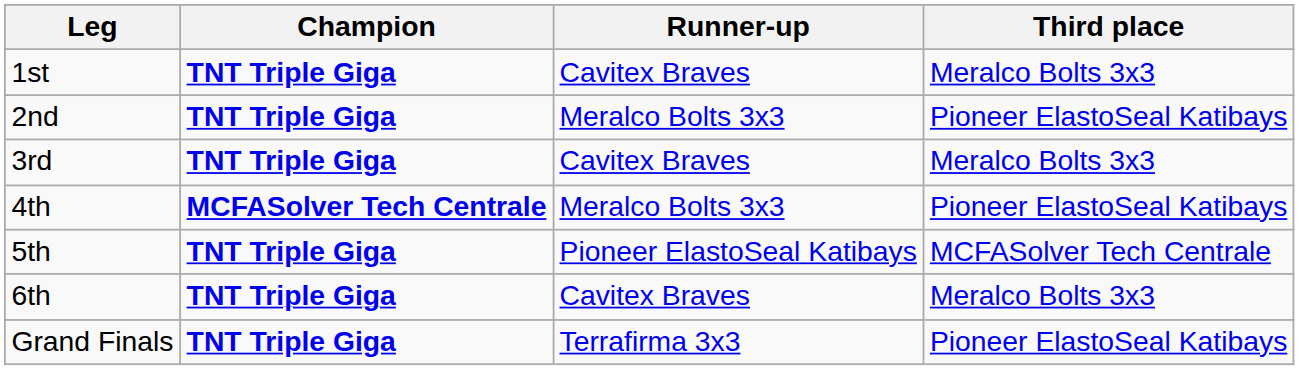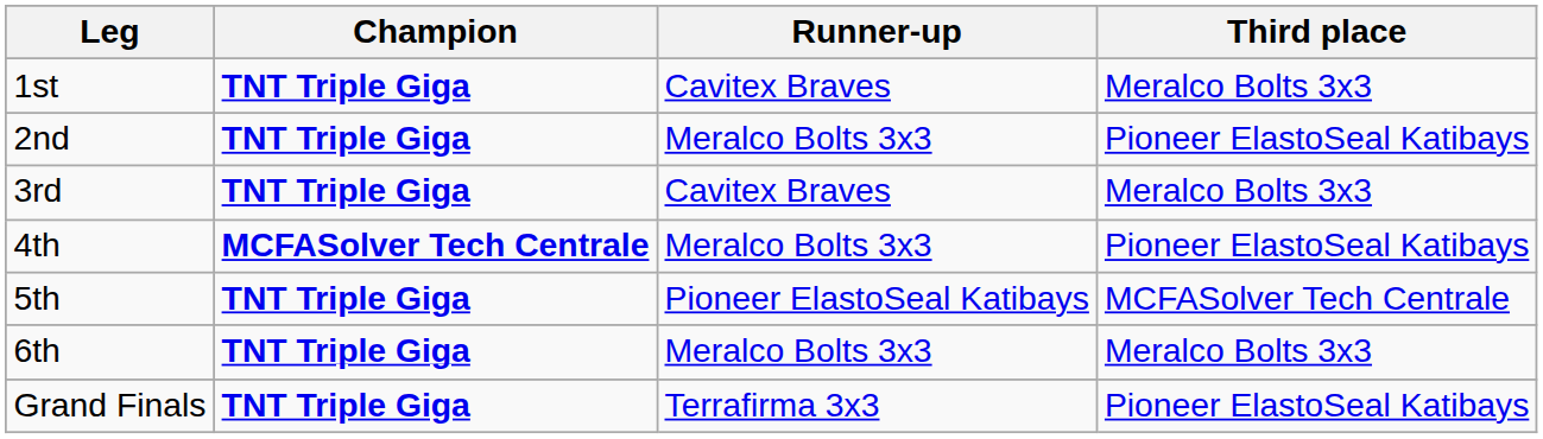 <table class="wikitable">
 <tr>
 <th>Leg</th>
 <th>Champion</th>
 <th>Runner-up</th>
 <th>Third place</th>
 </tr>
 <tr>
 <td>1st</td>
 <td><strong><a href='#'>TNT Triple Giga</a></strong></td>
 <td><a href='#'>Cavitex Braves</a></td>
 <td><a href='#'>Meralco Bolts 3x3</a></td>
 </tr>
 <tr>
 <td>2nd</td>
 <td><strong><a href='#'>TNT Triple Giga</a></strong></td>
 <td><a href='#'>Meralco Bolts 3x3</a></td>
 <td><a href='#'>Pioneer ElastoSeal Katibays</a></td>
 </tr>
 <tr>
 <td>3rd</td>
 <td><strong><a href='#'>TNT Triple Giga</a></strong></td>
 <td><a href='#'>Cavitex Braves</a></td>
 <td><a href='#'>Meralco Bolts 3x3</a></td>
 </tr>
 <tr>
 <td>4th</td>
 <td><strong><a href='#'>MCFASolver Tech Centrale</a></strong></td>
 <td><a href='#'>Meralco Bolts 3x3</a></td>
 <td><a href='#'>Pioneer ElastoSeal Katibays</a></td>
 </tr>
 <tr>
 <td>5th</td>
 <td><strong><a href='#'>TNT Triple Giga</a></strong></td>
 <td><a href='#'>Pioneer ElastoSeal Katibays</a></td>
 <td><a href='#'>MCFASolver Tech Centrale</a></td>
 </tr>
 <tr>
 <td>6th</td>
 <td><strong><a href='#'>TNT Triple Giga</a></strong></td>
-<td><a href='#'>Cavitex Braves</a></td>
+<td><a href='#'>Meralco Bolts 3x3</a></td>
 <td><a href='#'>Meralco Bolts 3x3</a></td>
 </tr>
 <tr>
 <td>Grand Finals</td>
 <td><strong><a href='#'>TNT Triple Giga</a></strong></td>
 <td><a href='#'>Terrafirma 3x3</a></td>
 <td><a href='#'>Pioneer ElastoSeal Katibays</a></td>
 </tr>
 </table>
